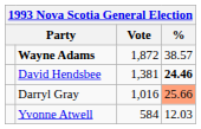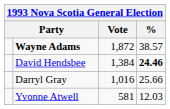 <table class="wikitable">
 <tr>
 <th colspan="4"><a href='#'>1993 Nova Scotia General Election</a></th>
 </tr>
 <tr>
 <th colspan="2" width="130px" bgcolor="#DDDDFF">Party</th>
 <th width="50px" bgcolor="#DDDDFF">Vote</th>
 <th width="30px" bgcolor="#DDDDFF">%</th>
 </tr>
 <tr>
 <td> </td>
 <td><strong>Wayne Adams</strong></td>
 <td align="right">1,872</td>
 <td align="right">38.57</td>
 </tr>
 <tr>
 <td></td>
 <td><a href='#'>David Hendsbee</a></td>
-<td align="right">1,381</td>
+<td align="right">1,384</td>
 <td align="right"><strong>24.46</strong></td>
 </tr>
 <tr>
 <td> </td>
 <td>Darryl Gray</td>
 <td align="right">1,016</td>
-<td align="right" style="background: lightsalmon;">25.66</td>
+<td align="right">25.66</td>
 </tr>
 <tr>
 <td> </td>
 <td><a href='#'>Yvonne Atwell</a></td>
-<td align="right">584</td>
+<td align="right">581</td>
 <td align="right">12.03</td>
 </tr>
 </table>
